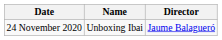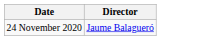 <table class="wikitable">
 <tr>
 <th>Date</th>
-<th>Name</th>
 <th>Director</th>
 </tr>
 <tr>
 <td>24 November 2020</td>
-<td>Unboxing Ibai</td>
 <td><a href='#'>Jaume Balagueró</a></td>
 </tr>
 </table>
